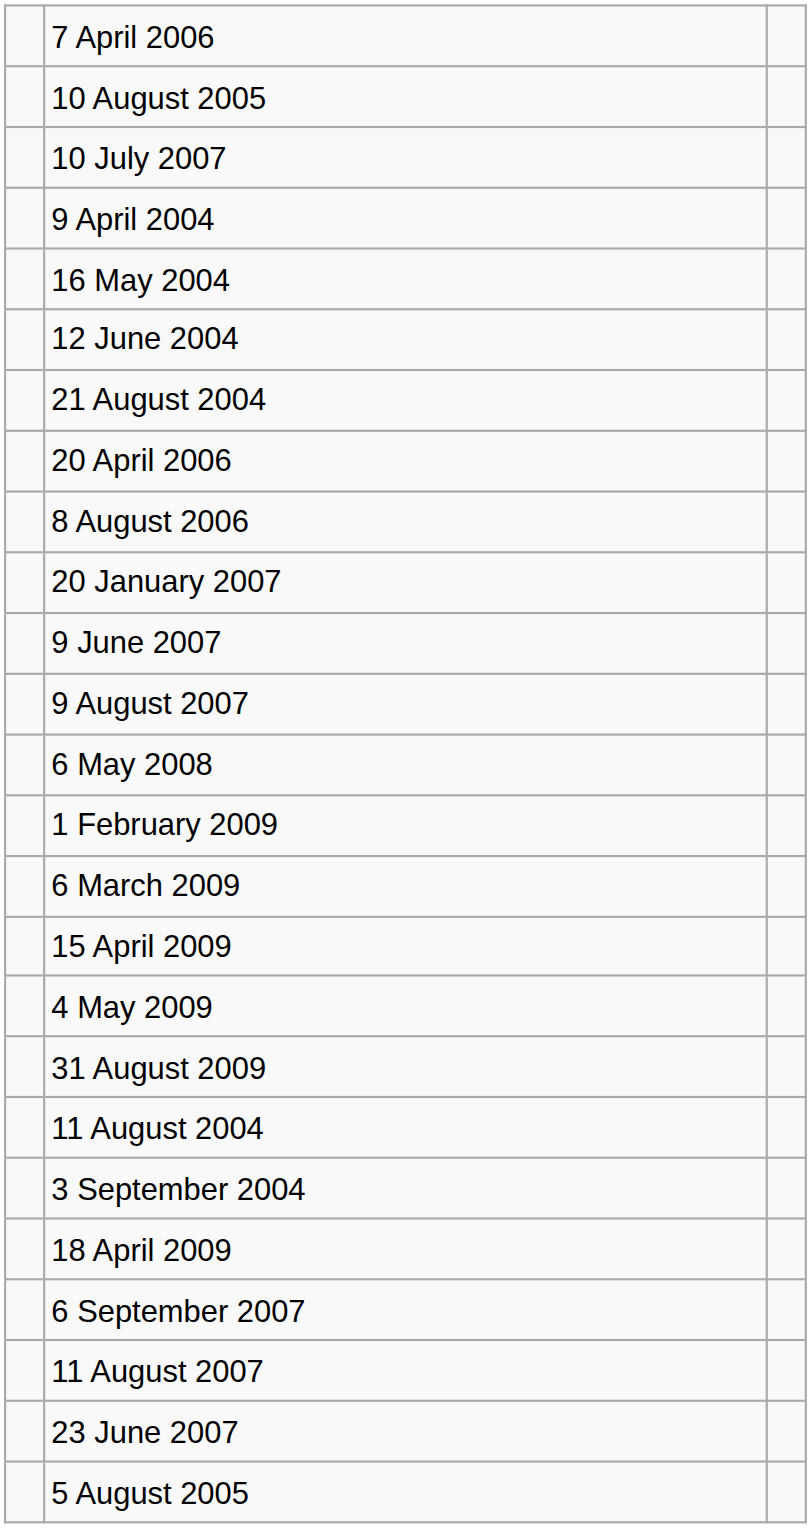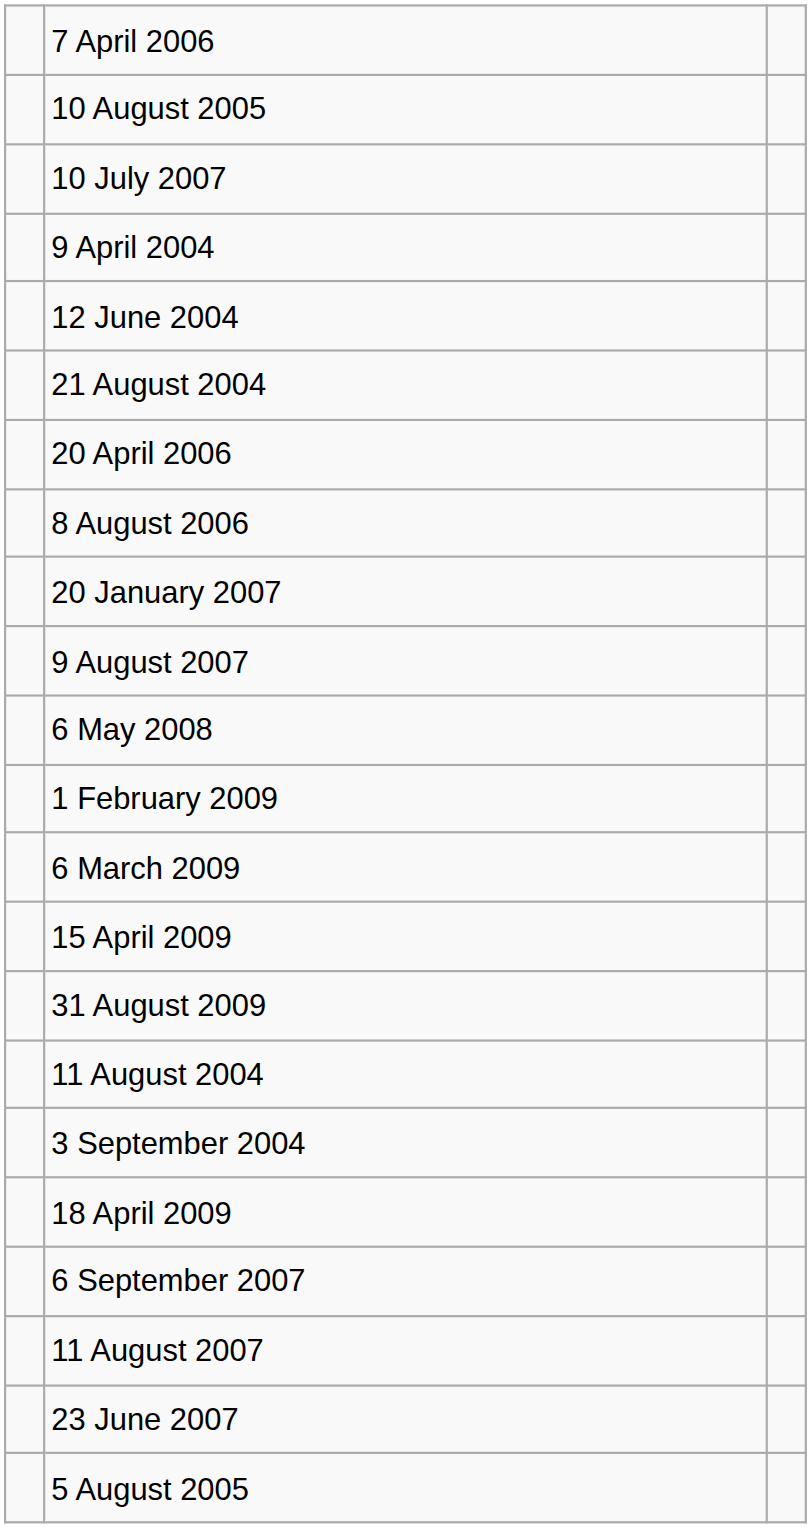 <table class="wikitable" style="font-size: 89%; float: left; width: 26em; margin-right: 1em; height: 700px">
 <tr>
 <td></td>
 <td>7 April 2006</td>
 <td></td>
 </tr>
 <tr>
 <td></td>
 <td>10 August 2005</td>
 <td></td>
 </tr>
 <tr>
 <td></td>
 <td>10 July 2007</td>
 <td></td>
 </tr>
 <tr>
 <td></td>
 <td>9 April 2004</td>
-<td></td>
-</tr>
-<tr>
-<td></td>
-<td>16 May 2004</td>
 <td></td>
 </tr>
 <tr>
 <td></td>
 <td>12 June 2004</td>
 <td></td>
 </tr>
 <tr>
 <td></td>
 <td>21 August 2004</td>
 <td></td>
 </tr>
 <tr>
 <td></td>
 <td>20 April 2006</td>
 <td></td>
 </tr>
 <tr>
 <td></td>
 <td>8 August 2006</td>
 <td></td>
 </tr>
 <tr>
 <td></td>
 <td>20 January 2007</td>
 <td></td>
 </tr>
 <tr>
 <td></td>
-<td>9 June 2007</td>
-<td></td>
-</tr>
-<tr>
-<td></td>
 <td>9 August 2007</td>
 <td></td>
 </tr>
 <tr>
 <td></td>
 <td>6 May 2008</td>
 <td></td>
 </tr>
 <tr>
 <td></td>
 <td>1 February 2009</td>
 <td></td>
 </tr>
 <tr>
 <td></td>
 <td>6 March 2009</td>
 <td></td>
 </tr>
 <tr>
 <td></td>
 <td>15 April 2009</td>
-<td></td>
-</tr>
-<tr>
-<td></td>
-<td>4 May 2009</td>
 <td></td>
 </tr>
 <tr>
 <td></td>
 <td>31 August 2009</td>
 <td></td>
 </tr>
 <tr>
 <td></td>
 <td>11 August 2004</td>
 <td></td>
 </tr>
 <tr>
 <td></td>
 <td>3 September 2004</td>
 <td></td>
 </tr>
 <tr>
 <td></td>
 <td>18 April 2009</td>
 <td></td>
 </tr>
 <tr>
 <td></td>
 <td>6 September 2007</td>
 <td></td>
 </tr>
 <tr>
 <td></td>
 <td>11 August 2007</td>
 <td></td>
 </tr>
 <tr>
 <td></td>
 <td>23 June 2007</td>
 <td></td>
 </tr>
 <tr>
 <td></td>
 <td>5 August 2005</td>
 <td></td>
 </tr>
 </table>
